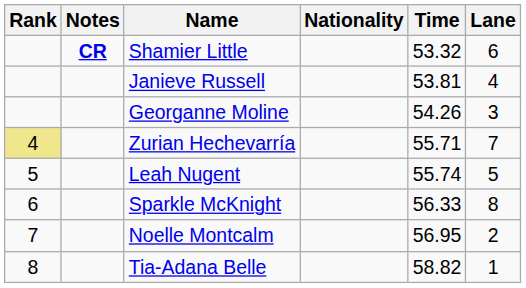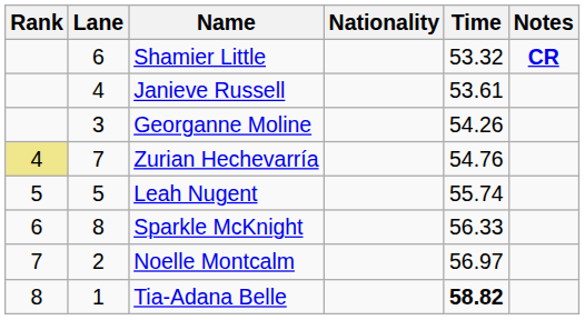 <table class="wikitable sortable" style="text-align:center;font-size:95%">
 <tr>
 <th>Rank</th>
-<th>Notes</th>
+<th>Lane</th>
 <th>Name</th>
 <th>Nationality</th>
 <th>Time</th>
-<th>Lane</th>
+<th>Notes</th>
 </tr>
 <tr>
 <td></td>
-<td><strong><a href='#'>CR</a></strong></td>
+<td>6</td>
 <td align=left><a href='#'>Shamier Little</a></td>
 <td align=left></td>
 <td>53.32</td>
-<td>6</td>
+<td><strong><a href='#'>CR</a></strong></td>
 </tr>
 <tr>
 <td></td>
-<td></td>
+<td>4</td>
 <td align=left><a href='#'>Janieve Russell</a></td>
 <td align=left></td>
-<td>53.81</td>
-<td>4</td>
+<td>53.61</td>
+<td></td>
 </tr>
 <tr>
 <td></td>
-<td></td>
+<td>3</td>
 <td align=left><a href='#'>Georganne Moline</a></td>
 <td align=left></td>
 <td>54.26</td>
-<td>3</td>
+<td></td>
 </tr>
 <tr>
 <td style="background: khaki;">4</td>
-<td></td>
+<td>7</td>
 <td align=left><a href='#'>Zurian Hechevarría</a></td>
 <td align=left></td>
-<td>55.71</td>
-<td>7</td>
+<td>54.76</td>
+<td></td>
 </tr>
 <tr>
 <td>5</td>
-<td></td>
+<td>5</td>
 <td align=left><a href='#'>Leah Nugent</a></td>
 <td align=left></td>
 <td>55.74</td>
-<td>5</td>
+<td></td>
 </tr>
 <tr>
 <td>6</td>
-<td></td>
+<td>8</td>
 <td align=left><a href='#'>Sparkle McKnight</a></td>
 <td align=left></td>
 <td>56.33</td>
-<td>8</td>
+<td></td>
 </tr>
 <tr>
 <td>7</td>
-<td></td>
+<td>2</td>
 <td align=left><a href='#'>Noelle Montcalm</a></td>
 <td align=left></td>
-<td>56.95</td>
-<td>2</td>
+<td>56.97</td>
+<td></td>
 </tr>
 <tr>
 <td>8</td>
-<td></td>
+<td>1</td>
 <td align=left><a href='#'>Tia-Adana Belle</a></td>
 <td align=left></td>
-<td>58.82</td>
-<td>1</td>
+<td><strong>58.82</strong></td>
+<td></td>
 </tr>
 </table>
